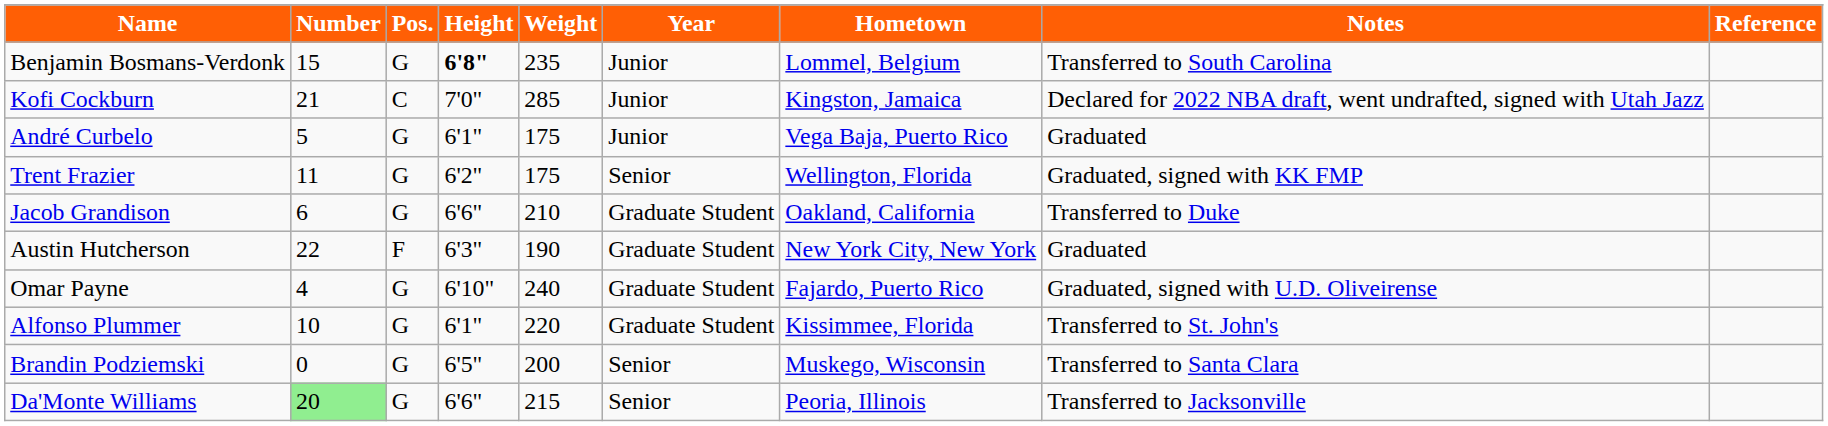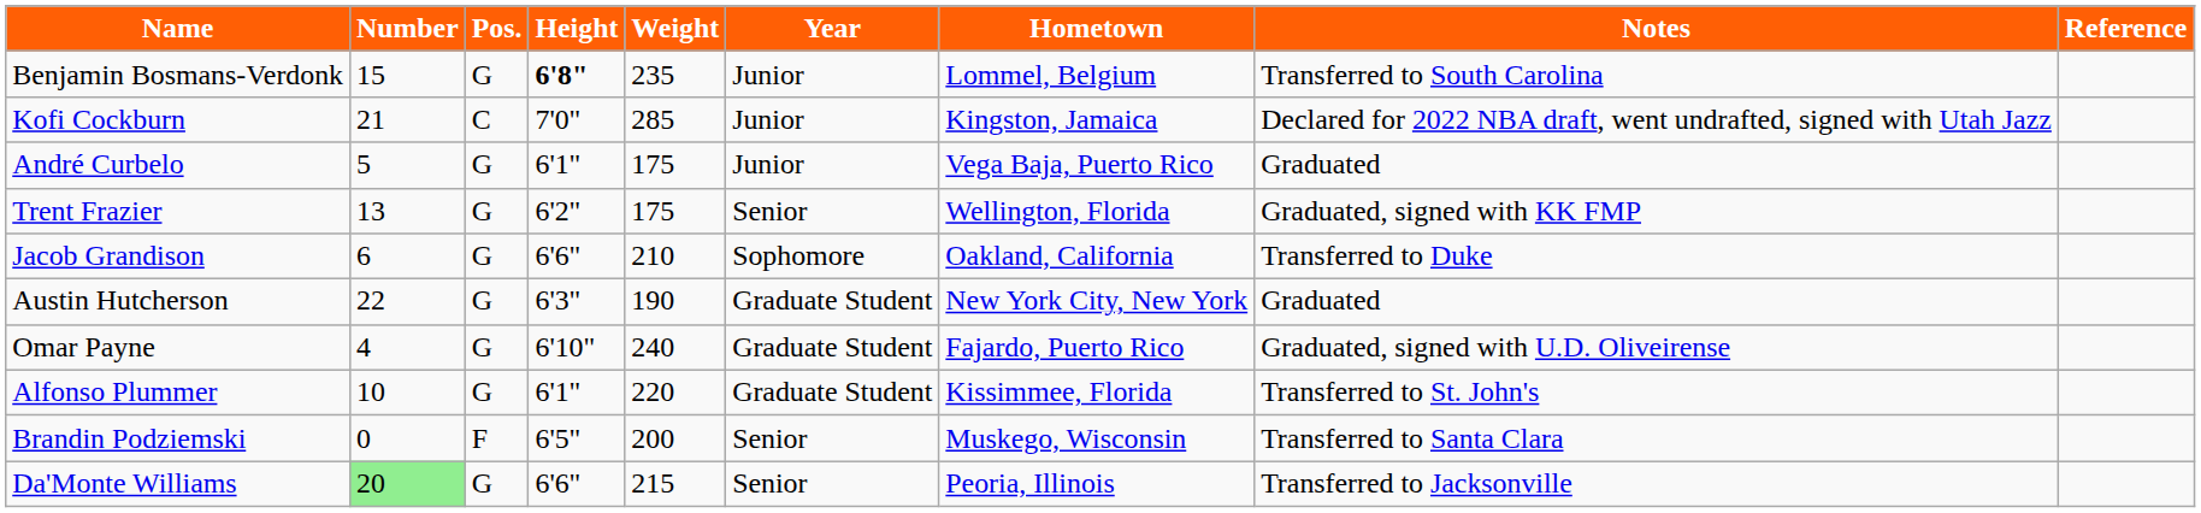 <table class="wikitable sortable" border="1">
 <tr style="text-align: center; background-color: #DF4E38; color: white">
 </tr>
 <tr style="background-color: white;">
 <th style="background-color: #FF5F05;color:white">Name</th>
 <th style="background-color: #FF5F05;color:white">Number</th>
 <th style="background-color: #FF5F05;color:white">Pos.</th>
 <th style="background-color: #FF5F05;color:white">Height</th>
 <th style="background-color: #FF5F05;color:white">Weight</th>
 <th style="background-color: #FF5F05;color:white">Year</th>
 <th style="background-color: #FF5F05;color:white">Hometown</th>
 <th class="unsortable" style="background-color: #FF5F05;color:white">Notes</th>
 <th class="unsortable" style="background-color: #FF5F05;color:white">Reference</th>
 </tr>
 <tr>
 <td>Benjamin Bosmans-Verdonk</td>
 <td>15</td>
 <td>G</td>
 <td><strong>6'8"</strong></td>
 <td>235</td>
 <td>Junior</td>
 <td><a href='#'>Lommel, Belgium</a></td>
 <td>Transferred to <a href='#'>South Carolina</a></td>
 <td></td>
 </tr>
 <tr>
 <td><a href='#'>Kofi Cockburn</a></td>
 <td>21</td>
 <td>C</td>
 <td>7'0"</td>
 <td>285</td>
 <td>Junior</td>
 <td><a href='#'>Kingston, Jamaica</a></td>
 <td>Declared for <a href='#'>2022 NBA draft</a>, went undrafted, signed with <a href='#'>Utah Jazz</a></td>
 <td></td>
 </tr>
 <tr>
 <td><a href='#'>André Curbelo</a></td>
 <td>5</td>
 <td>G</td>
 <td>6'1"</td>
 <td>175</td>
 <td>Junior</td>
 <td><a href='#'>Vega Baja, Puerto Rico</a></td>
 <td>Graduated</td>
 <td></td>
 </tr>
 <tr>
 <td><a href='#'>Trent Frazier</a></td>
-<td>11</td>
+<td>13</td>
 <td>G</td>
 <td>6'2"</td>
 <td>175</td>
 <td>Senior</td>
 <td><a href='#'>Wellington, Florida</a></td>
 <td>Graduated, signed with <a href='#'>KK FMP</a></td>
 <td></td>
 </tr>
 <tr>
 <td><a href='#'>Jacob Grandison</a></td>
 <td>6</td>
 <td>G</td>
 <td>6'6"</td>
 <td>210</td>
-<td>Graduate Student</td>
+<td>Sophomore</td>
 <td><a href='#'>Oakland, California</a></td>
 <td>Transferred to <a href='#'>Duke</a></td>
 <td></td>
 </tr>
 <tr>
 <td>Austin Hutcherson</td>
 <td>22</td>
-<td>F</td>
+<td>G</td>
 <td>6'3"</td>
 <td>190</td>
 <td>Graduate Student</td>
 <td><a href='#'>New York City, New York</a></td>
 <td>Graduated</td>
 <td></td>
 </tr>
 <tr>
 <td>Omar Payne</td>
 <td>4</td>
 <td>G</td>
 <td>6'10"</td>
 <td>240</td>
 <td>Graduate Student</td>
 <td><a href='#'>Fajardo, Puerto Rico</a></td>
 <td>Graduated, signed with <a href='#'>U.D. Oliveirense</a></td>
 <td></td>
 </tr>
 <tr>
 <td><a href='#'>Alfonso Plummer</a></td>
 <td>10</td>
 <td>G</td>
 <td>6'1"</td>
 <td>220</td>
 <td>Graduate Student</td>
 <td><a href='#'>Kissimmee, Florida</a></td>
 <td>Transferred to <a href='#'>St. John's</a></td>
 <td></td>
 </tr>
 <tr>
 <td><a href='#'>Brandin Podziemski</a></td>
 <td>0</td>
-<td>G</td>
+<td>F</td>
 <td>6'5"</td>
 <td>200</td>
 <td>Senior</td>
 <td><a href='#'>Muskego, Wisconsin</a></td>
 <td>Transferred to <a href='#'>Santa Clara</a></td>
 <td></td>
 </tr>
 <tr>
 <td><a href='#'>Da'Monte Williams</a></td>
 <td style="background: lightgreen;">20</td>
 <td>G</td>
 <td>6'6"</td>
 <td>215</td>
 <td>Senior</td>
 <td><a href='#'>Peoria, Illinois</a></td>
 <td>Transferred to <a href='#'>Jacksonville</a></td>
 <td></td>
 </tr>
 </table>
